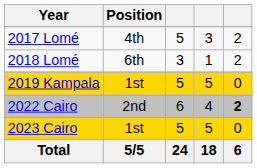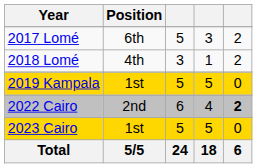 <table class="wikitable" style="text-align: center;">
 <tr>
 <th>Year</th>
 <th>Position</th>
 <th width=25px></th>
 <th width=25px></th>
 <th width=25px></th>
 </tr>
 <tr bgcolor="#FFD700">
 </tr>
 <tr>
 <td style="text-align: left;"> <a href='#'>2017 Lomé</a></td>
-<td>4th</td>
+<td>6th</td>
 <td>5</td>
 <td>3</td>
 <td>2</td>
 </tr>
 <tr>
 <td style="text-align: left;"> <a href='#'>2018 Lomé</a></td>
-<td>6th</td>
+<td>4th</td>
 <td>3</td>
 <td>1</td>
 <td>2</td>
 </tr>
 <tr>
 </tr>
 <tr bgcolor="#FFD700">
 <td style="text-align: left;"> <a href='#'>2019 Kampala</a></td>
 <td>1st </td>
 <td>5</td>
 <td>5</td>
 <td>0</td>
 </tr>
 <tr>
 </tr>
 <tr bgcolor="silver">
 <td style="text-align: left;"> <a href='#'>2022 Cairo</a></td>
 <td>2nd </td>
 <td>6</td>
 <td>4</td>
 <td><strong>2</strong></td>
 </tr>
 <tr>
 </tr>
 <tr bgcolor="#FFD700">
 <td style="text-align: left;"> <a href='#'>2023 Cairo</a></td>
 <td>1st </td>
 <td>5</td>
 <td>5</td>
 <td>0</td>
 </tr>
 <tr>
 <th>Total</th>
 <th>5/5</th>
 <th>24</th>
 <th>18</th>
 <th>6</th>
 </tr>
 </table>
